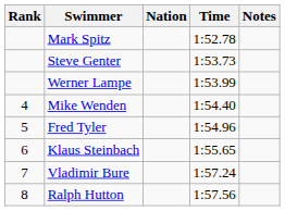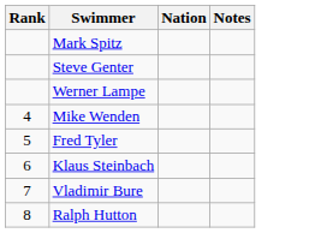 <table class="wikitable sortable" style="text-align:center">
 <tr>
 <th>Rank</th>
 <th>Swimmer</th>
 <th>Nation</th>
-<th>Time</th>
 <th>Notes</th>
 </tr>
 <tr>
 <td></td>
 <td align=left><a href='#'>Mark Spitz</a></td>
 <td align=left></td>
-<td>1:52.78</td>
 <td></td>
 </tr>
 <tr>
 <td></td>
 <td align=left><a href='#'>Steve Genter</a></td>
 <td align=left></td>
-<td>1:53.73</td>
 <td></td>
 </tr>
 <tr>
 <td></td>
 <td align=left><a href='#'>Werner Lampe</a></td>
 <td align=left></td>
-<td>1:53.99</td>
 <td></td>
 </tr>
 <tr>
 <td>4</td>
 <td align=left><a href='#'>Mike Wenden</a></td>
 <td align=left></td>
-<td>1:54.40</td>
 <td></td>
 </tr>
 <tr>
 <td>5</td>
 <td align=left><a href='#'>Fred Tyler</a></td>
 <td align=left></td>
-<td>1:54.96</td>
 <td></td>
 </tr>
 <tr>
 <td>6</td>
 <td align=left><a href='#'>Klaus Steinbach</a></td>
 <td align=left></td>
-<td>1:55.65</td>
 <td></td>
 </tr>
 <tr>
 <td>7</td>
 <td align=left><a href='#'>Vladimir Bure</a></td>
 <td align=left></td>
-<td>1:57.24</td>
 <td></td>
 </tr>
 <tr>
 <td>8</td>
 <td align=left><a href='#'>Ralph Hutton</a></td>
 <td align=left></td>
-<td>1:57.56</td>
 <td></td>
 </tr>
 </table>
